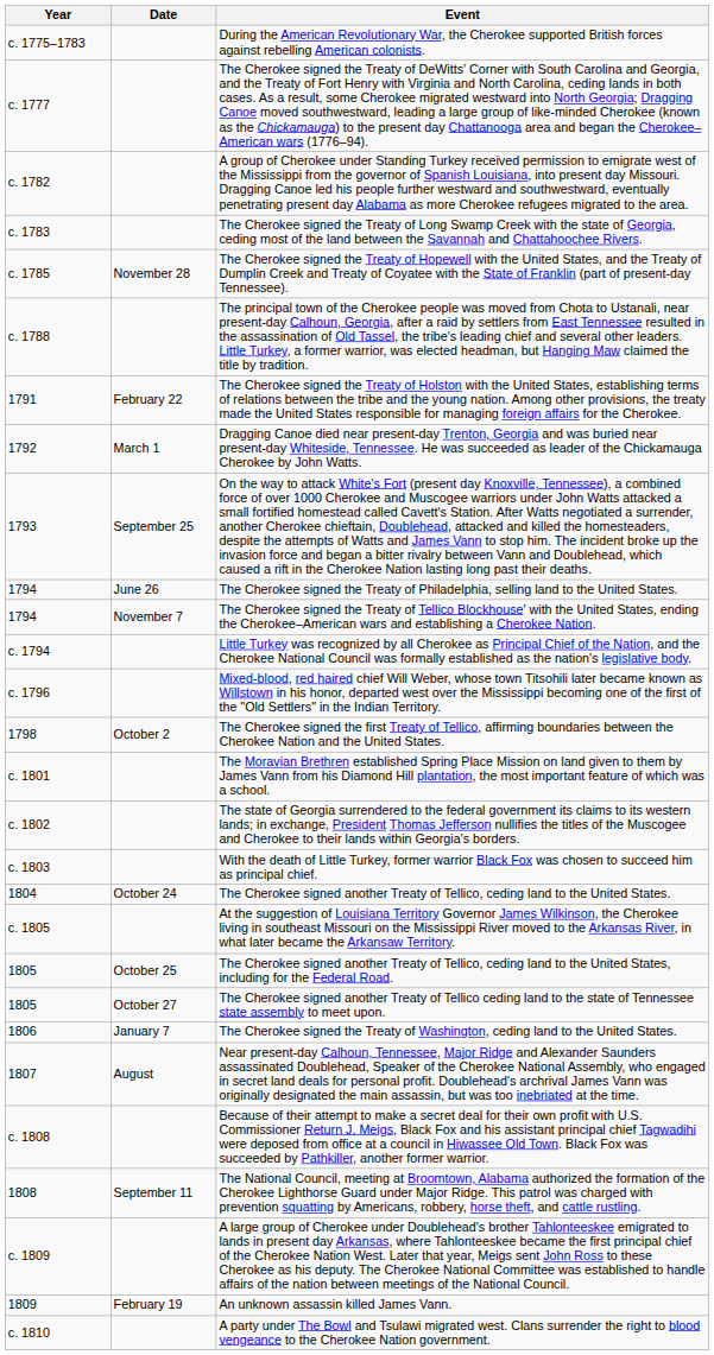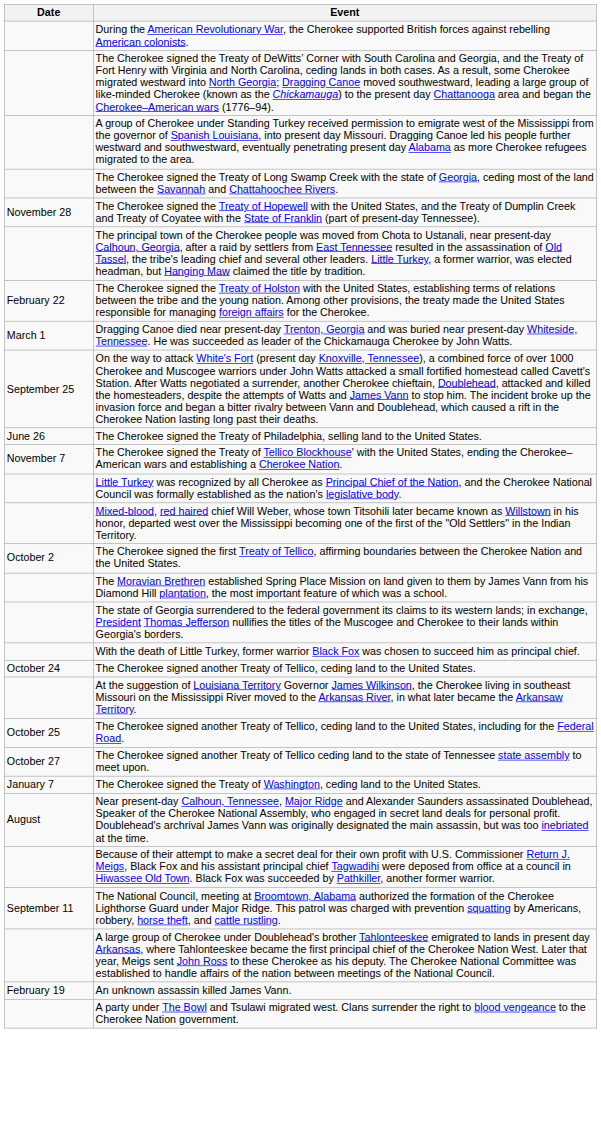 <table class="wikitable" width="70%">
 <tr>
-<th style="width:15%">Year</th>
 <th style="width:15%">Date</th>
 <th>Event</th>
 </tr>
 <tr>
-<td>c. 1775–1783</td>
 <td></td>
 <td>During the <a href='#'>American Revolutionary War</a>, the Cherokee supported British forces against rebelling <a href='#'>American colonists</a>.</td>
 </tr>
 <tr>
-<td>c. 1777</td>
 <td></td>
 <td>The Cherokee signed the Treaty of DeWitts’ Corner with South Carolina and Georgia, and the Treaty of Fort Henry with Virginia and North Carolina, ceding lands in both cases. As a result, some Cherokee migrated westward into <a href='#'>North Georgia</a>; <a href='#'>Dragging Canoe</a> moved southwestward, leading a large group of like-minded Cherokee (known as the <em><a href='#'>Chickamauga</a></em>) to the present day <a href='#'>Chattanooga</a> area and began the <a href='#'>Cherokee–American wars</a> (1776–94).</td>
 </tr>
 <tr>
-<td>c. 1782</td>
 <td></td>
 <td>A group of Cherokee under Standing Turkey received permission to emigrate west of the Mississippi from the governor of <a href='#'>Spanish Louisiana</a>, into present day Missouri. Dragging Canoe led his people further westward and southwestward, eventually penetrating present day <a href='#'>Alabama</a> as more Cherokee refugees migrated to the area.</td>
 </tr>
 <tr>
-<td>c. 1783</td>
 <td></td>
 <td>The Cherokee signed the Treaty of Long Swamp Creek with the state of <a href='#'>Georgia</a>, ceding most of the land between the <a href='#'>Savannah</a> and <a href='#'>Chattahoochee Rivers</a>.</td>
 </tr>
 <tr>
-<td>c. 1785</td>
 <td>November 28</td>
 <td>The Cherokee signed the <a href='#'>Treaty of Hopewell</a> with the United States, and the Treaty of Dumplin Creek and Treaty of Coyatee with the <a href='#'>State of Franklin</a> (part of present-day Tennessee).</td>
 </tr>
 <tr>
-<td>c. 1788</td>
 <td></td>
 <td>The principal town of the Cherokee people was moved from Chota to Ustanali, near present-day <a href='#'>Calhoun, Georgia</a>, after a raid by settlers from <a href='#'>East Tennessee</a> resulted in the assassination of <a href='#'>Old Tassel</a>, the tribe's leading chief and several other leaders. <a href='#'>Little Turkey</a>, a former warrior, was elected headman, but <a href='#'>Hanging Maw</a> claimed the title by tradition.</td>
 </tr>
 <tr>
-<td>1791</td>
 <td>February 22</td>
 <td>The Cherokee signed the <a href='#'>Treaty of Holston</a> with the United States, establishing terms of relations between the tribe and the young nation. Among other provisions, the treaty made the United States responsible for managing <a href='#'>foreign affairs</a> for the Cherokee.</td>
 </tr>
 <tr>
-<td>1792</td>
 <td>March 1</td>
 <td>Dragging Canoe died near present-day <a href='#'>Trenton, Georgia</a> and was buried near present-day <a href='#'>Whiteside, Tennessee</a>. He was succeeded as leader of the Chickamauga Cherokee by John Watts.</td>
 </tr>
 <tr>
-<td>1793</td>
 <td>September 25</td>
 <td>On the way to attack <a href='#'>White's Fort</a> (present day <a href='#'>Knoxville, Tennessee</a>), a combined force of over 1000 Cherokee and Muscogee warriors under John Watts attacked a small fortified homestead called Cavett's Station. After Watts negotiated a surrender, another Cherokee chieftain, <a href='#'>Doublehead</a>, attacked and killed the homesteaders, despite the attempts of Watts and <a href='#'>James Vann</a> to stop him. The incident broke up the invasion force and began a bitter rivalry between Vann and Doublehead, which caused a rift in the Cherokee Nation lasting long past their deaths.</td>
 </tr>
 <tr>
-<td>1794</td>
 <td>June 26</td>
 <td>The Cherokee signed the Treaty of Philadelphia, selling land to the United States.</td>
 </tr>
 <tr>
-<td>1794</td>
 <td>November 7</td>
 <td>The Cherokee signed the Treaty of <a href='#'>Tellico Blockhouse</a>' with the United States, ending the Cherokee–American wars and establishing a <a href='#'>Cherokee Nation</a>.</td>
 </tr>
 <tr>
-<td>c. 1794</td>
 <td></td>
 <td><a href='#'>Little Turkey</a> was recognized by all Cherokee as <a href='#'>Principal Chief of the Nation</a>, and the Cherokee National Council was formally established as the nation's <a href='#'>legislative body</a>.</td>
 </tr>
 <tr>
-<td>c. 1796</td>
 <td></td>
 <td><a href='#'>Mixed-blood</a>, <a href='#'>red haired</a> chief Will Weber, whose town Titsohili later became known as <a href='#'>Willstown</a> in his honor, departed west over the Mississippi becoming one of the first of the "Old Settlers" in the Indian Territory.</td>
 </tr>
 <tr>
-<td>1798</td>
 <td>October 2</td>
 <td>The Cherokee signed the first <a href='#'>Treaty of Tellico</a>, affirming boundaries between the Cherokee Nation and the United States.</td>
 </tr>
 <tr>
-<td>c. 1801</td>
 <td></td>
 <td>The <a href='#'>Moravian Brethren</a> established Spring Place Mission on land given to them by James Vann from his Diamond Hill <a href='#'>plantation</a>, the most important feature of which was a school.</td>
 </tr>
 <tr>
-<td>c. 1802</td>
 <td></td>
 <td>The state of Georgia surrendered to the federal government its claims to its western lands; in exchange, <a href='#'>President</a> <a href='#'>Thomas Jefferson</a> nullifies the titles of the Muscogee and Cherokee to their lands within Georgia's borders.</td>
 </tr>
 <tr>
-<td>c. 1803</td>
 <td></td>
 <td>With the death of Little Turkey, former warrior <a href='#'>Black Fox</a> was chosen to succeed him as principal chief.</td>
 </tr>
 <tr>
-<td>1804</td>
 <td>October 24</td>
 <td>The Cherokee signed another Treaty of Tellico, ceding land to the United States.</td>
 </tr>
 <tr>
-<td>c. 1805</td>
 <td></td>
 <td>At the suggestion of <a href='#'>Louisiana Territory</a> Governor <a href='#'>James Wilkinson</a>, the Cherokee living in southeast Missouri on the Mississippi River moved to the <a href='#'>Arkansas River</a>, in what later became the <a href='#'>Arkansaw Territory</a>.</td>
 </tr>
 <tr>
-<td>1805</td>
 <td>October 25</td>
 <td>The Cherokee signed another Treaty of Tellico, ceding land to the United States, including for the <a href='#'>Federal Road</a>.</td>
 </tr>
 <tr>
-<td>1805</td>
 <td>October 27</td>
 <td>The Cherokee signed another Treaty of Tellico ceding land to the state of Tennessee <a href='#'>state assembly</a> to meet upon.</td>
 </tr>
 <tr>
-<td>1806</td>
 <td>January 7</td>
 <td>The Cherokee signed the Treaty of <a href='#'>Washington</a>, ceding land to the United States.</td>
 </tr>
 <tr>
-<td>1807</td>
 <td>August</td>
 <td>Near present-day <a href='#'>Calhoun, Tennessee</a>, <a href='#'>Major Ridge</a> and Alexander Saunders assassinated Doublehead, Speaker of the Cherokee National Assembly, who engaged in secret land deals for personal profit. Doublehead's archrival James Vann was originally designated the main assassin, but was too <a href='#'>inebriated</a> at the time.</td>
 </tr>
 <tr>
-<td>c. 1808</td>
 <td></td>
 <td>Because of their attempt to make a secret deal for their own profit with U.S. Commissioner <a href='#'>Return J. Meigs</a>, Black Fox and his assistant principal chief <a href='#'>Tagwadihi</a> were deposed from office at a council in <a href='#'>Hiwassee Old Town</a>. Black Fox was succeeded by <a href='#'>Pathkiller</a>, another former warrior.</td>
 </tr>
 <tr>
-<td>1808</td>
 <td>September 11</td>
 <td>The National Council, meeting at <a href='#'>Broomtown, Alabama</a> authorized the formation of the Cherokee Lighthorse Guard under Major Ridge. This patrol was charged with prevention <a href='#'>squatting</a> by Americans, robbery, <a href='#'>horse theft</a>, and <a href='#'>cattle rustling</a>.</td>
 </tr>
 <tr>
-<td>c. 1809</td>
 <td></td>
 <td>A large group of Cherokee under Doublehead's brother <a href='#'>Tahlonteeskee</a> emigrated to lands in present day <a href='#'>Arkansas</a>, where Tahlonteeskee became the first principal chief of the Cherokee Nation West. Later that year, Meigs sent <a href='#'>John Ross</a> to these Cherokee as his deputy. The Cherokee National Committee was established to handle affairs of the nation between meetings of the National Council.</td>
 </tr>
 <tr>
-<td>1809</td>
 <td>February 19</td>
 <td>An unknown assassin killed James Vann.</td>
 </tr>
 <tr>
-<td>c. 1810</td>
 <td></td>
 <td>A party under <a href='#'>The Bowl</a> and Tsulawi migrated west. Clans surrender the right to <a href='#'>blood vengeance</a> to the Cherokee Nation government.</td>
 </tr>
 </table>
